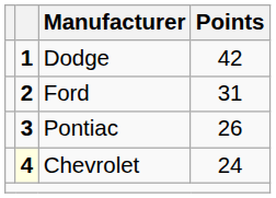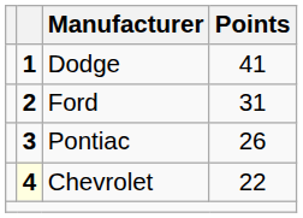 <table class="wikitable">
 <tr>
 <th></th>
 <th scope="col"></th>
 <th scope="col">Manufacturer</th>
 <th scope="col">Points</th>
 </tr>
 <tr>
 <td align="left"></td>
 <td scope="row"><strong>1</strong></td>
 <td>Dodge</td>
-<td style="text-align:center;">42</td>
+<td style="text-align:center;">41</td>
 </tr>
 <tr>
 <td align="left"></td>
 <td scope="row"><strong>2</strong></td>
 <td>Ford</td>
 <td style="text-align:center;">31</td>
 </tr>
 <tr>
 <td align="left"></td>
 <td scope="row"><strong>3</strong></td>
 <td>Pontiac</td>
 <td style="text-align:center;">26</td>
 </tr>
 <tr>
 <td align="left"></td>
 <td scope="row" style="background: lightyellow;"><strong>4</strong></td>
 <td>Chevrolet</td>
-<td style="text-align:center;">24</td>
+<td style="text-align:center;">22</td>
 </tr>
 <tr class="sortbottom">
 <td colspan="9"></td>
 </tr>
 </table>
